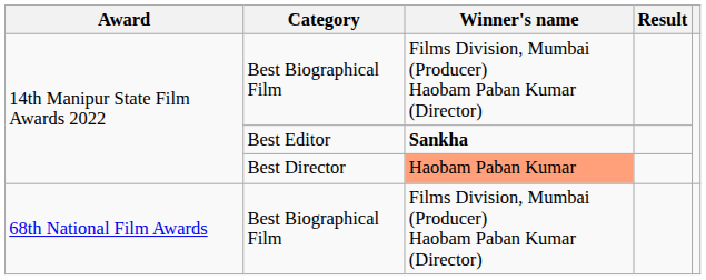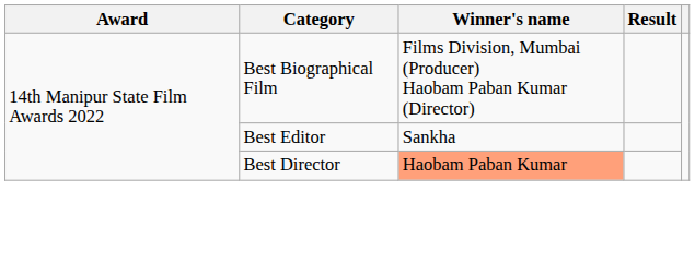 <table class="wikitable sortable">
 <tr>
 <th>Award</th>
 <th>Category</th>
 <th>Winner's name</th>
 <th>Result</th>
 <th></th>
 </tr>
 <tr>
 <td rowspan="3">14th Manipur State Film Awards 2022</td>
 <td>Best Biographical Film</td>
 <td>Films Division, Mumbai (Producer)<br>Haobam Paban Kumar (Director)</td>
 <td></td>
 <td rowspan="3"></td>
 </tr>
 <tr>
 <td>Best Editor</td>
-<td><strong>Sankha</strong></td>
+<td>Sankha</td>
 <td></td>
 </tr>
 <tr>
 <td>Best Director</td>
 <td style="background: lightsalmon;">Haobam Paban Kumar</td>
 <td></td>
 </tr>
-<tr>
-<td><a href='#'>68th National Film Awards</a></td>
-<td>Best Biographical Film</td>
-<td>Films Division, Mumbai (Producer)<br>Haobam Paban Kumar (Director)</td>
-<td></td>
-<td></td>
-</tr>
 </table>
